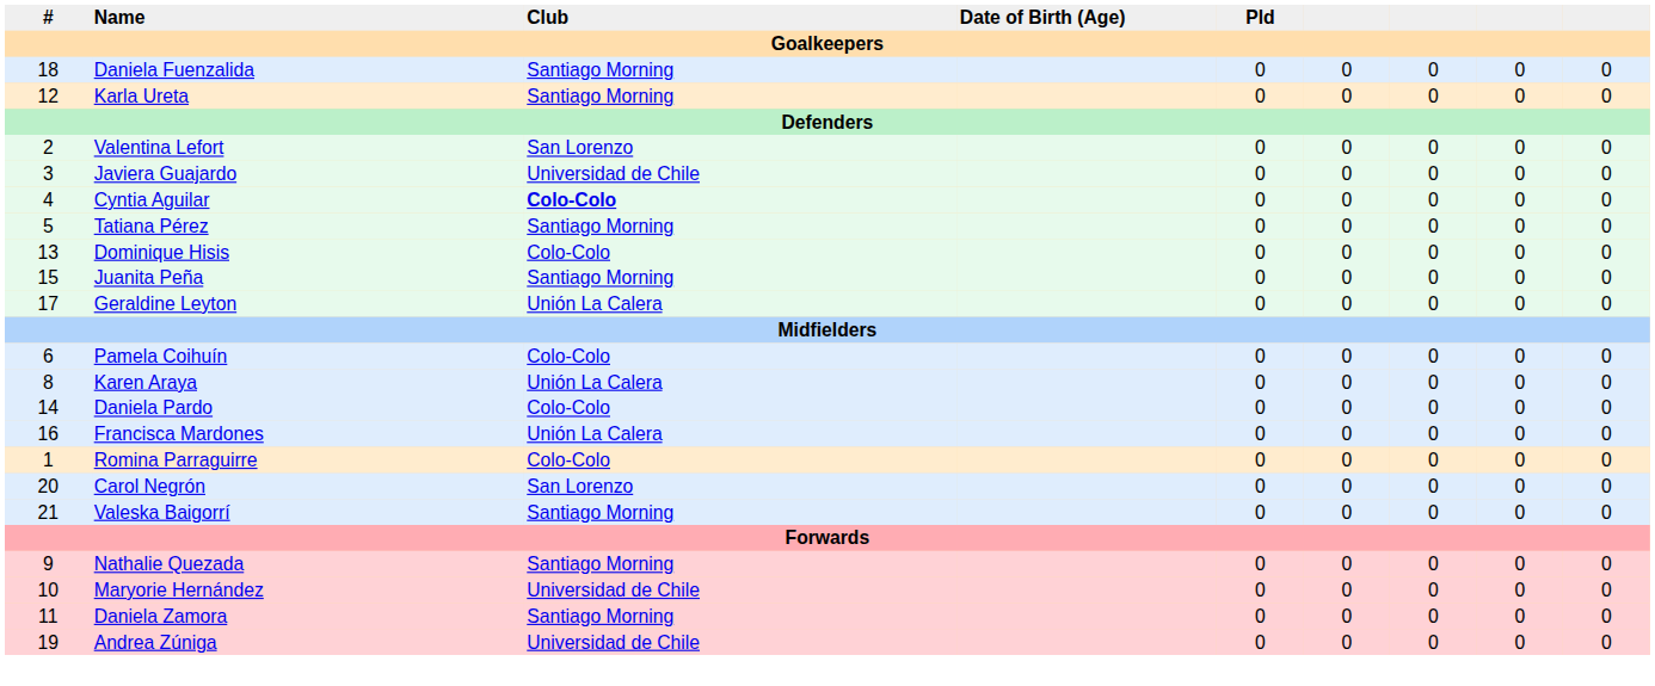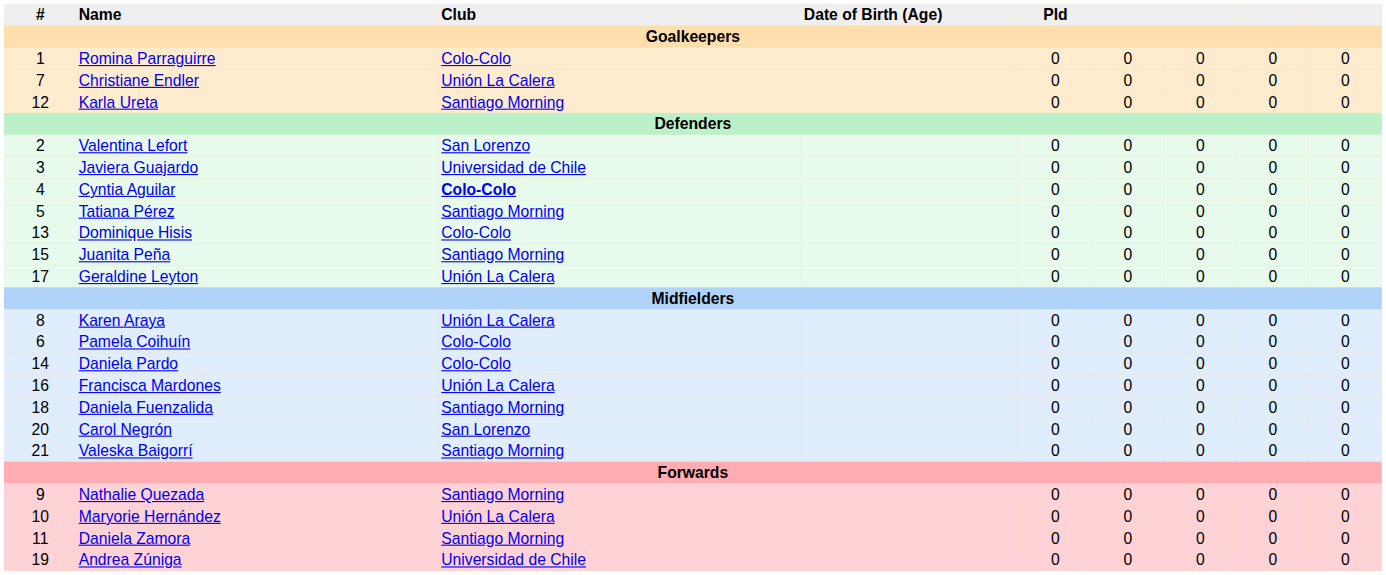 <table border=0 cellpadding=2 cellspacing=0  bgcolor=#FFDEAD style="text-align:center; font-size:90%;" width=100%>
 <tr bgcolor=#EFEFEF>
 <th width=5%>#</th>
 <th width=25% align=left>Name</th>
 <th width=25% align=left>Club</th>
 <th width=15% align=left>Date of Birth (Age)</th>
 <th width=5%>Pld</th>
 <th width=5%></th>
 <th width=5%></th>
 <th width=5%></th>
 <th width=5%></th>
 </tr>
 <tr>
 <th colspan=9 bgcolor=#FFDEAD>Goalkeepers</th>
 </tr>
-<tr bgcolor=#DFEDFD>
-<td>18</td>
-<td align=left><a href='#'>Daniela Fuenzalida</a></td>
-<td align=left> <a href='#'>Santiago Morning</a></td>
+<tr bgcolor=#FFECCE>
+<td>1</td>
+<td align=left><a href='#'>Romina Parraguirre</a></td>
+<td align=left> <a href='#'>Colo-Colo</a></td>
+<td align=left></td>
+<td>0</td>
+<td>0</td>
+<td>0</td>
+<td>0</td>
+<td>0</td>
+</tr>
+<tr bgcolor=#FFECCE>
+<td>7</td>
+<td align=left><a href='#'>Christiane Endler</a></td>
+<td align=left> <a href='#'>Unión La Calera</a></td>
 <td align=left></td>
 <td>0</td>
 <td>0</td>
 <td>0</td>
 <td>0</td>
 <td>0</td>
 </tr>
 <tr bgcolor=#FFECCE>
 <td>12</td>
 <td align=left><a href='#'>Karla Ureta</a></td>
 <td align=left> <a href='#'>Santiago Morning</a></td>
 <td align=left></td>
 <td>0</td>
 <td>0</td>
 <td>0</td>
 <td>0</td>
 <td>0</td>
 </tr>
 <tr>
 <th colspan=9 bgcolor=#BBF0C9>Defenders</th>
 </tr>
 <tr bgcolor=#E7FAEC>
 <td>2</td>
 <td align=left><a href='#'>Valentina Lefort</a></td>
 <td align=left> <a href='#'>San Lorenzo</a></td>
 <td align=left></td>
 <td>0</td>
 <td>0</td>
 <td>0</td>
 <td>0</td>
 <td>0</td>
 </tr>
 <tr bgcolor=#E7FAEC>
 <td>3</td>
 <td align=left><a href='#'>Javiera Guajardo</a></td>
 <td align=left> <a href='#'>Universidad de Chile</a></td>
 <td align=left></td>
 <td>0</td>
 <td>0</td>
 <td>0</td>
 <td>0</td>
 <td>0</td>
 </tr>
 <tr bgcolor=#E7FAEC>
 <td>4</td>
 <td align=left><a href='#'>Cyntia Aguilar</a></td>
 <td align=left><strong> <a href='#'>Colo-Colo</a></strong></td>
 <td align=left></td>
 <td>0</td>
 <td>0</td>
 <td>0</td>
 <td>0</td>
 <td>0</td>
 </tr>
 <tr bgcolor=#E7FAEC>
 <td>5</td>
 <td align=left><a href='#'>Tatiana Pérez</a></td>
 <td align=left> <a href='#'>Santiago Morning</a></td>
 <td align=left></td>
 <td>0</td>
 <td>0</td>
 <td>0</td>
 <td>0</td>
 <td>0</td>
 </tr>
 <tr bgcolor=#E7FAEC>
 <td>13</td>
 <td align=left><a href='#'>Dominique Hisis</a></td>
 <td align=left> <a href='#'>Colo-Colo</a></td>
 <td align=left></td>
 <td>0</td>
 <td>0</td>
 <td>0</td>
 <td>0</td>
 <td>0</td>
 </tr>
 <tr bgcolor=#E7FAEC>
 <td>15</td>
 <td align=left><a href='#'>Juanita Peña</a></td>
 <td align=left> <a href='#'>Santiago Morning</a></td>
 <td align=left></td>
 <td>0</td>
 <td>0</td>
 <td>0</td>
 <td>0</td>
 <td>0</td>
 </tr>
 <tr bgcolor=#E7FAEC>
 <td>17</td>
 <td align=left><a href='#'>Geraldine Leyton</a></td>
 <td align=left> <a href='#'>Unión La Calera</a></td>
 <td align=left></td>
 <td>0</td>
 <td>0</td>
 <td>0</td>
 <td>0</td>
 <td>0</td>
 </tr>
 <tr>
 <th colspan=9 bgcolor=#B0D3FB>Midfielders</th>
 </tr>
 <tr bgcolor=#DFEDFD>
-<td>6</td>
-<td align=left><a href='#'>Pamela Coihuín</a></td>
-<td align=left> <a href='#'>Colo-Colo</a></td>
+<td>8</td>
+<td align=left><a href='#'>Karen Araya</a></td>
+<td align=left> <a href='#'>Unión La Calera</a></td>
 <td align=left></td>
 <td>0</td>
 <td>0</td>
 <td>0</td>
 <td>0</td>
 <td>0</td>
 </tr>
 <tr bgcolor=#DFEDFD>
-<td>8</td>
-<td align=left><a href='#'>Karen Araya</a></td>
-<td align=left> <a href='#'>Unión La Calera</a></td>
+<td>6</td>
+<td align=left><a href='#'>Pamela Coihuín</a></td>
+<td align=left> <a href='#'>Colo-Colo</a></td>
 <td align=left></td>
 <td>0</td>
 <td>0</td>
 <td>0</td>
 <td>0</td>
 <td>0</td>
 </tr>
 <tr bgcolor=#DFEDFD>
 <td>14</td>
 <td align=left><a href='#'>Daniela Pardo</a></td>
 <td align=left> <a href='#'>Colo-Colo</a></td>
 <td align=left></td>
 <td>0</td>
 <td>0</td>
 <td>0</td>
 <td>0</td>
 <td>0</td>
 </tr>
 <tr bgcolor=#DFEDFD>
 <td>16</td>
 <td align=left><a href='#'>Francisca Mardones</a></td>
 <td align=left> <a href='#'>Unión La Calera</a></td>
 <td align=left></td>
 <td>0</td>
 <td>0</td>
 <td>0</td>
 <td>0</td>
 <td>0</td>
 </tr>
-<tr bgcolor=#FFECCE>
-<td>1</td>
-<td align=left><a href='#'>Romina Parraguirre</a></td>
-<td align=left> <a href='#'>Colo-Colo</a></td>
+<tr bgcolor=#DFEDFD>
+<td>18</td>
+<td align=left><a href='#'>Daniela Fuenzalida</a></td>
+<td align=left> <a href='#'>Santiago Morning</a></td>
 <td align=left></td>
 <td>0</td>
 <td>0</td>
 <td>0</td>
 <td>0</td>
 <td>0</td>
 </tr>
 <tr bgcolor=#DFEDFD>
 <td>20</td>
 <td align=left><a href='#'>Carol Negrón</a></td>
 <td align=left> <a href='#'>San Lorenzo</a></td>
 <td align=left></td>
 <td>0</td>
 <td>0</td>
 <td>0</td>
 <td>0</td>
 <td>0</td>
 </tr>
 <tr bgcolor=#DFEDFD>
 <td>21</td>
 <td align=left><a href='#'>Valeska Baigorrí</a></td>
 <td align=left> <a href='#'>Santiago Morning</a></td>
 <td align=left></td>
 <td>0</td>
 <td>0</td>
 <td>0</td>
 <td>0</td>
 <td>0</td>
 </tr>
 <tr>
 <th colspan=9 bgcolor=#FFACB3>Forwards</th>
 </tr>
 <tr bgcolor=#FFD2D6>
 <td>9</td>
 <td align=left><a href='#'>Nathalie Quezada</a></td>
 <td align=left> <a href='#'>Santiago Morning</a></td>
 <td align=left></td>
 <td>0</td>
 <td>0</td>
 <td>0</td>
 <td>0</td>
 <td>0</td>
 </tr>
 <tr bgcolor=#FFD2D6>
 <td>10</td>
 <td align=left><a href='#'>Maryorie Hernández</a></td>
-<td align=left> <a href='#'>Universidad de Chile</a></td>
+<td align=left> <a href='#'>Unión La Calera</a></td>
 <td align=left></td>
 <td>0</td>
 <td>0</td>
 <td>0</td>
 <td>0</td>
 <td>0</td>
 </tr>
 <tr bgcolor=#FFD2D6>
 <td>11</td>
 <td align=left><a href='#'>Daniela Zamora</a></td>
 <td align=left> <a href='#'>Santiago Morning</a></td>
 <td align=left></td>
 <td>0</td>
 <td>0</td>
 <td>0</td>
 <td>0</td>
 <td>0</td>
 </tr>
 <tr bgcolor=#FFD2D6>
 <td>19</td>
 <td align=left><a href='#'>Andrea Zúniga</a></td>
 <td align=left> <a href='#'>Universidad de Chile</a></td>
 <td align=left></td>
 <td>0</td>
 <td>0</td>
 <td>0</td>
 <td>0</td>
 <td>0</td>
 </tr>
 </table>
